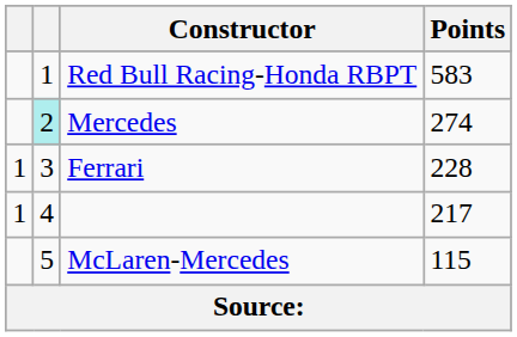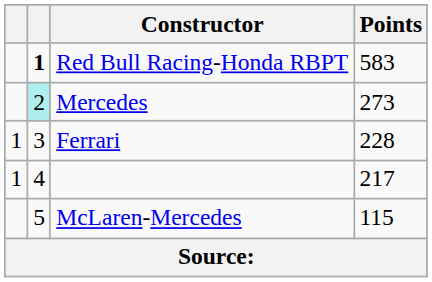 <table class="wikitable" style="font-size: 85%;">
 <tr>
 <th scope="col"></th>
 <th scope="col"></th>
 <th scope="col">Constructor</th>
 <th scope="col">Points</th>
 </tr>
 <tr>
 <td align="left"></td>
-<td align="center">1</td>
+<td align="center"><strong>1</strong></td>
 <td> <a href='#'>Red Bull Racing</a>-<a href='#'>Honda RBPT</a></td>
 <td align="left">583</td>
 </tr>
 <tr>
 <td align="left"></td>
 <td align="center" style="background: paleturquoise;">2</td>
 <td> <a href='#'>Mercedes</a></td>
-<td align="left">274</td>
+<td align="left">273</td>
 </tr>
 <tr>
 <td align="left"> 1</td>
 <td align="center">3</td>
 <td> <a href='#'>Ferrari</a></td>
 <td align="left">228</td>
 </tr>
 <tr>
 <td align="left"> 1</td>
 <td align="center">4</td>
 <td></td>
 <td align="left">217</td>
 </tr>
 <tr>
 <td align="left"></td>
 <td align="center">5</td>
 <td> <a href='#'>McLaren</a>-<a href='#'>Mercedes</a></td>
 <td align="left">115</td>
 </tr>
 <tr>
 <th colspan=4>Source:</th>
 </tr>
 </table>
